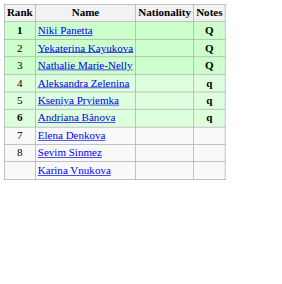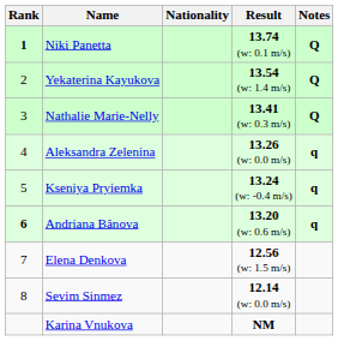 <table class="wikitable sortable" style="text-align:center">
 <tr>
 <th>Rank</th>
 <th>Name</th>
 <th>Nationality</th>
+<th>Result</th>
 <th>Notes</th>
 </tr>
 <tr bgcolor=ccffcc>
 <td><strong>1</strong></td>
 <td align=left><a href='#'>Niki Panetta</a></td>
 <td align=left></td>
+<td><strong>13.74</strong><br><small>(w: 0.1 m/s)</small></td>
 <td><strong>Q</strong></td>
 </tr>
 <tr bgcolor=ccffcc>
 <td>2</td>
 <td align=left><a href='#'>Yekaterina Kayukova</a></td>
 <td align=left></td>
+<td><strong>13.54</strong><br><small>(w: 1.4 m/s)</small></td>
 <td><strong>Q</strong></td>
 </tr>
 <tr bgcolor=ccffcc>
 <td>3</td>
 <td align=left><a href='#'>Nathalie Marie-Nelly</a></td>
 <td align=left></td>
+<td><strong>13.41</strong><br><small>(w: 0.3 m/s)</small></td>
 <td><strong>Q</strong></td>
 </tr>
 <tr bgcolor=ddffdd>
 <td>4</td>
 <td align=left><a href='#'>Aleksandra Zelenina</a></td>
 <td align=left></td>
+<td><strong>13.26</strong><br><small>(w: 0.0 m/s)</small></td>
 <td><strong>q</strong></td>
 </tr>
 <tr bgcolor=ddffdd>
 <td>5</td>
 <td align=left><a href='#'>Kseniya Pryiemka</a></td>
 <td align=left></td>
+<td><strong>13.24</strong><br><small>(w: -0.4 m/s)</small></td>
 <td><strong>q</strong></td>
 </tr>
 <tr bgcolor=ddffdd>
 <td><strong>6</strong></td>
 <td align=left><a href='#'>Andriana Bânova</a></td>
 <td align=left></td>
+<td><strong>13.20</strong><br><small>(w: 0.6 m/s)</small></td>
 <td><strong>q</strong></td>
 </tr>
 <tr>
 <td>7</td>
 <td align=left><a href='#'>Elena Denkova</a></td>
 <td align=left></td>
+<td><strong>12.56</strong><br><small>(w: 1.5 m/s)</small></td>
 <td></td>
 </tr>
 <tr>
 <td>8</td>
 <td align=left><a href='#'>Sevim Sinmez</a></td>
 <td align=left></td>
+<td><strong>12.14</strong><br><small>(w: 0.0 m/s)</small></td>
 <td></td>
 </tr>
 <tr>
 <td></td>
 <td align=left><a href='#'>Karina Vnukova</a></td>
 <td align=left></td>
+<td><strong>NM</strong></td>
 <td></td>
 </tr>
 </table>
